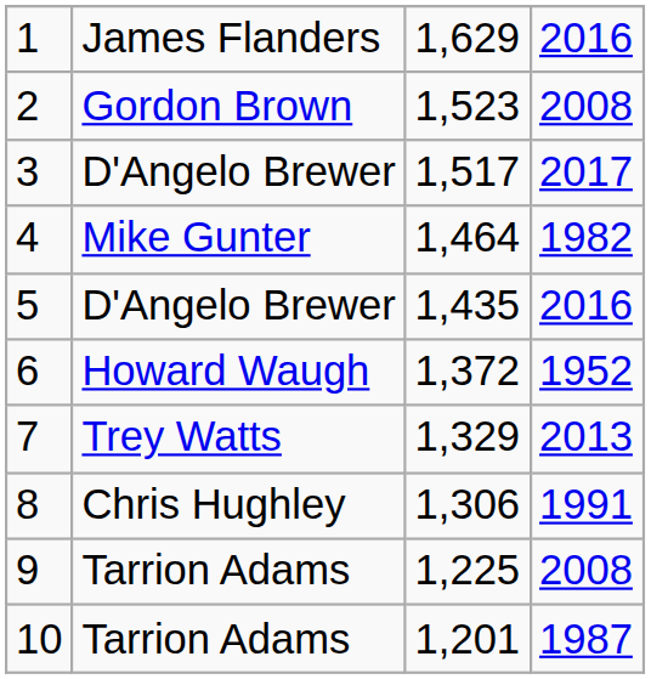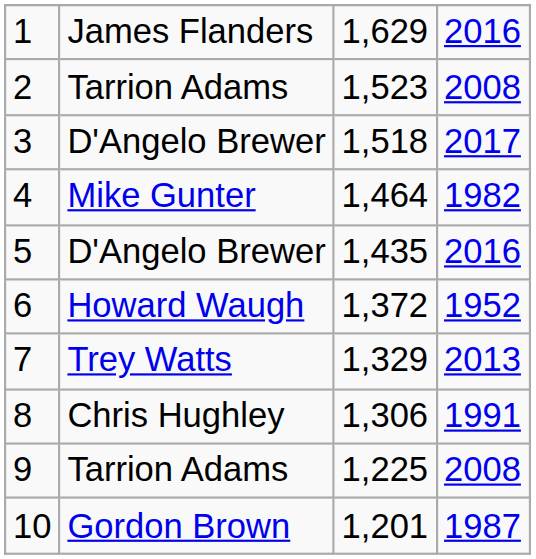 <table class="wikitable">
 <tr>
 </tr>
 <tr>
 <td>1</td>
 <td>James Flanders</td>
 <td>1,629</td>
 <td><a href='#'>2016</a></td>
 </tr>
 <tr>
 <td>2</td>
-<td><a href='#'>Gordon Brown</a></td>
+<td>Tarrion Adams</td>
 <td>1,523</td>
 <td><a href='#'>2008</a></td>
 </tr>
 <tr>
 <td>3</td>
 <td>D'Angelo Brewer</td>
-<td>1,517</td>
+<td>1,518</td>
 <td><a href='#'>2017</a></td>
 </tr>
 <tr>
 <td>4</td>
 <td><a href='#'>Mike Gunter</a></td>
 <td>1,464</td>
 <td><a href='#'>1982</a></td>
 </tr>
 <tr>
 <td>5</td>
 <td>D'Angelo Brewer</td>
 <td>1,435</td>
 <td><a href='#'>2016</a></td>
 </tr>
 <tr>
 <td>6</td>
 <td><a href='#'>Howard Waugh</a></td>
 <td>1,372</td>
 <td><a href='#'>1952</a></td>
 </tr>
 <tr>
 <td>7</td>
 <td><a href='#'>Trey Watts</a></td>
 <td>1,329</td>
 <td><a href='#'>2013</a></td>
 </tr>
 <tr>
 <td>8</td>
 <td>Chris Hughley</td>
 <td>1,306</td>
 <td><a href='#'>1991</a></td>
 </tr>
 <tr>
 <td>9</td>
 <td>Tarrion Adams</td>
 <td>1,225</td>
 <td><a href='#'>2008</a></td>
 </tr>
 <tr>
 <td>10</td>
-<td>Tarrion Adams</td>
+<td><a href='#'>Gordon Brown</a></td>
 <td>1,201</td>
 <td><a href='#'>1987</a></td>
 </tr>
 </table>
